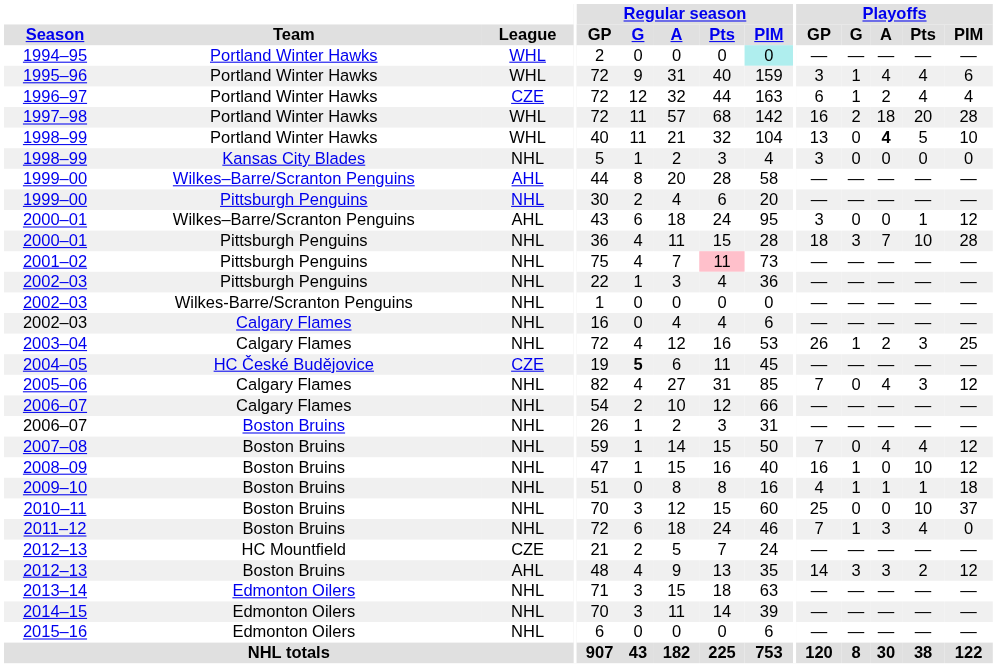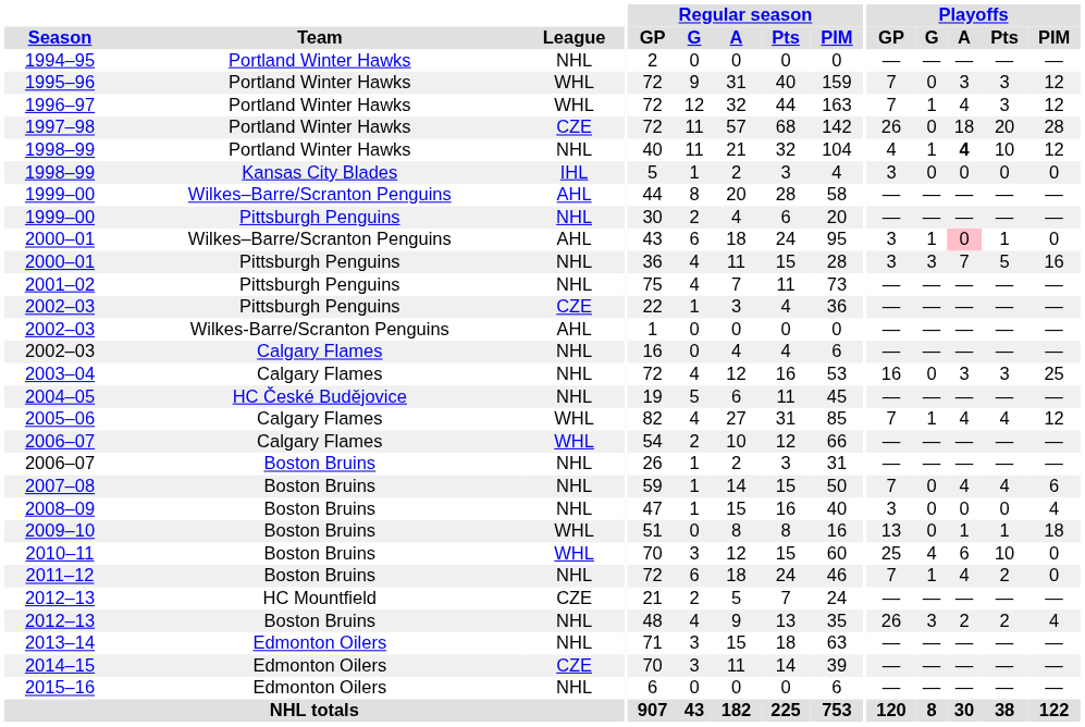 <table border="0" cellpadding="1" cellspacing="0" style="text-align:center; width:60em">
 <tr bgcolor="#e0e0e0">
 <th colspan="3"  bgcolor="#ffffff"></th>
 <th rowspan="99" bgcolor="#ffffff"></th>
 <th colspan="5"><a href='#'>Regular season</a></th>
 <th rowspan="99" bgcolor="#ffffff"></th>
 <th colspan="5"><a href='#'>Playoffs</a></th>
 </tr>
 <tr bgcolor="#e0e0e0">
 <th><a href='#'>Season</a></th>
 <th>Team</th>
 <th>League</th>
 <th>GP</th>
 <th><a href='#'>G</a></th>
 <th><a href='#'>A</a></th>
 <th><a href='#'>Pts</a></th>
 <th><a href='#'>PIM</a></th>
 <th>GP</th>
 <th>G</th>
 <th>A</th>
 <th>Pts</th>
 <th>PIM</th>
 </tr>
 <tr>
 <td><a href='#'>1994–95</a></td>
 <td><a href='#'>Portland Winter Hawks</a></td>
-<td><a href='#'>WHL</a></td>
+<td>NHL</td>
 <td>2</td>
 <td>0</td>
 <td>0</td>
 <td>0</td>
-<td style="background: paleturquoise;">0</td>
+<td>0</td>
 <td>—</td>
 <td>—</td>
 <td>—</td>
 <td>—</td>
 <td>—</td>
 </tr>
 <tr bgcolor="#f0f0f0">
 <td><a href='#'>1995–96</a></td>
 <td>Portland Winter Hawks</td>
 <td>WHL</td>
 <td>72</td>
 <td>9</td>
 <td>31</td>
 <td>40</td>
 <td>159</td>
+<td>7</td>
+<td>0</td>
 <td>3</td>
-<td>1</td>
-<td>4</td>
-<td>4</td>
-<td>6</td>
+<td>3</td>
+<td>12</td>
 </tr>
 <tr>
 <td><a href='#'>1996–97</a></td>
 <td>Portland Winter Hawks</td>
-<td><a href='#'>CZE</a></td>
+<td>WHL</td>
 <td>72</td>
 <td>12</td>
 <td>32</td>
 <td>44</td>
 <td>163</td>
-<td>6</td>
+<td>7</td>
 <td>1</td>
-<td>2</td>
 <td>4</td>
-<td>4</td>
+<td>3</td>
+<td>12</td>
 </tr>
 <tr bgcolor="#f0f0f0">
 <td><a href='#'>1997–98</a></td>
 <td>Portland Winter Hawks</td>
-<td>WHL</td>
+<td><a href='#'>CZE</a></td>
 <td>72</td>
 <td>11</td>
 <td>57</td>
 <td>68</td>
 <td>142</td>
-<td>16</td>
-<td>2</td>
+<td>26</td>
+<td>0</td>
 <td>18</td>
 <td>20</td>
 <td>28</td>
 </tr>
 <tr>
 <td><a href='#'>1998–99</a></td>
 <td>Portland Winter Hawks</td>
-<td>WHL</td>
+<td>NHL</td>
 <td>40</td>
 <td>11</td>
 <td>21</td>
 <td>32</td>
 <td>104</td>
-<td>13</td>
-<td>0</td>
+<td>4</td>
+<td>1</td>
 <td><strong>4</strong></td>
-<td>5</td>
 <td>10</td>
+<td>12</td>
 </tr>
 <tr bgcolor="#f0f0f0">
 <td><a href='#'>1998–99</a></td>
 <td><a href='#'>Kansas City Blades</a></td>
-<td>NHL</td>
+<td><a href='#'>IHL</a></td>
 <td>5</td>
 <td>1</td>
 <td>2</td>
 <td>3</td>
 <td>4</td>
 <td>3</td>
 <td>0</td>
 <td>0</td>
 <td>0</td>
 <td>0</td>
 </tr>
 <tr>
 <td><a href='#'>1999–00</a></td>
 <td><a href='#'>Wilkes–Barre/Scranton Penguins</a></td>
 <td><a href='#'>AHL</a></td>
 <td>44</td>
 <td>8</td>
 <td>20</td>
 <td>28</td>
 <td>58</td>
 <td>—</td>
 <td>—</td>
 <td>—</td>
 <td>—</td>
 <td>—</td>
 </tr>
 <tr bgcolor="#f0f0f0">
 <td><a href='#'>1999–00</a></td>
 <td><a href='#'>Pittsburgh Penguins</a></td>
 <td><a href='#'>NHL</a></td>
 <td>30</td>
 <td>2</td>
 <td>4</td>
 <td>6</td>
 <td>20</td>
 <td>—</td>
 <td>—</td>
 <td>—</td>
 <td>—</td>
 <td>—</td>
 </tr>
 <tr>
 <td><a href='#'>2000–01</a></td>
 <td>Wilkes–Barre/Scranton Penguins</td>
 <td>AHL</td>
 <td>43</td>
 <td>6</td>
 <td>18</td>
 <td>24</td>
 <td>95</td>
 <td>3</td>
+<td>1</td>
+<td style="background: pink;">0</td>
+<td>1</td>
 <td>0</td>
-<td>0</td>
-<td>1</td>
-<td>12</td>
 </tr>
 <tr bgcolor="#f0f0f0">
 <td><a href='#'>2000–01</a></td>
 <td>Pittsburgh Penguins</td>
 <td>NHL</td>
 <td>36</td>
 <td>4</td>
 <td>11</td>
 <td>15</td>
 <td>28</td>
-<td>18</td>
+<td>3</td>
 <td>3</td>
 <td>7</td>
-<td>10</td>
-<td>28</td>
+<td>5</td>
+<td>16</td>
 </tr>
 <tr>
 <td><a href='#'>2001–02</a></td>
 <td>Pittsburgh Penguins</td>
 <td>NHL</td>
 <td>75</td>
 <td>4</td>
 <td>7</td>
-<td style="background: pink;">11</td>
+<td>11</td>
 <td>73</td>
 <td>—</td>
 <td>—</td>
 <td>—</td>
 <td>—</td>
 <td>—</td>
 </tr>
 <tr bgcolor="#f0f0f0">
 <td><a href='#'>2002–03</a></td>
 <td>Pittsburgh Penguins</td>
-<td>NHL</td>
+<td><a href='#'>CZE</a></td>
 <td>22</td>
 <td>1</td>
 <td>3</td>
 <td>4</td>
 <td>36</td>
 <td>—</td>
 <td>—</td>
 <td>—</td>
 <td>—</td>
 <td>—</td>
 </tr>
 <tr>
 <td><a href='#'>2002–03</a></td>
 <td>Wilkes-Barre/Scranton Penguins</td>
-<td>NHL</td>
+<td>AHL</td>
 <td>1</td>
 <td>0</td>
 <td>0</td>
 <td>0</td>
 <td>0</td>
 <td>—</td>
 <td>—</td>
 <td>—</td>
 <td>—</td>
 <td>—</td>
 </tr>
 <tr bgcolor="#f0f0f0">
 <td>2002–03</td>
 <td><a href='#'>Calgary Flames</a></td>
 <td>NHL</td>
 <td>16</td>
 <td>0</td>
 <td>4</td>
 <td>4</td>
 <td>6</td>
 <td>—</td>
 <td>—</td>
 <td>—</td>
 <td>—</td>
 <td>—</td>
 </tr>
 <tr>
 <td><a href='#'>2003–04</a></td>
 <td>Calgary Flames</td>
 <td>NHL</td>
 <td>72</td>
 <td>4</td>
 <td>12</td>
 <td>16</td>
 <td>53</td>
-<td>26</td>
-<td>1</td>
-<td>2</td>
+<td>16</td>
+<td>0</td>
+<td>3</td>
 <td>3</td>
 <td>25</td>
 </tr>
 <tr bgcolor="#f0f0f0">
 <td><a href='#'>2004–05</a></td>
 <td><a href='#'>HC České Budějovice</a></td>
-<td><a href='#'>CZE</a></td>
+<td>NHL</td>
 <td>19</td>
-<td><strong>5</strong></td>
+<td>5</td>
 <td>6</td>
 <td>11</td>
 <td>45</td>
 <td>—</td>
 <td>—</td>
 <td>—</td>
 <td>—</td>
 <td>—</td>
 </tr>
 <tr>
 <td><a href='#'>2005–06</a></td>
 <td>Calgary Flames</td>
-<td>NHL</td>
+<td>WHL</td>
 <td>82</td>
 <td>4</td>
 <td>27</td>
 <td>31</td>
 <td>85</td>
 <td>7</td>
-<td>0</td>
+<td>1</td>
 <td>4</td>
-<td>3</td>
+<td>4</td>
 <td>12</td>
 </tr>
 <tr bgcolor="#f0f0f0">
 <td><a href='#'>2006–07</a></td>
 <td>Calgary Flames</td>
-<td>NHL</td>
+<td><a href='#'>WHL</a></td>
 <td>54</td>
 <td>2</td>
 <td>10</td>
 <td>12</td>
 <td>66</td>
 <td>—</td>
 <td>—</td>
 <td>—</td>
 <td>—</td>
 <td>—</td>
 </tr>
 <tr>
 <td>2006–07</td>
 <td><a href='#'>Boston Bruins</a></td>
 <td>NHL</td>
 <td>26</td>
 <td>1</td>
 <td>2</td>
 <td>3</td>
 <td>31</td>
 <td>—</td>
 <td>—</td>
 <td>—</td>
 <td>—</td>
 <td>—</td>
 </tr>
 <tr bgcolor="#f0f0f0">
 <td><a href='#'>2007–08</a></td>
 <td>Boston Bruins</td>
 <td>NHL</td>
 <td>59</td>
 <td>1</td>
 <td>14</td>
 <td>15</td>
 <td>50</td>
 <td>7</td>
 <td>0</td>
 <td>4</td>
 <td>4</td>
-<td>12</td>
+<td>6</td>
 </tr>
 <tr>
 <td><a href='#'>2008–09</a></td>
 <td>Boston Bruins</td>
 <td>NHL</td>
 <td>47</td>
 <td>1</td>
 <td>15</td>
 <td>16</td>
 <td>40</td>
-<td>16</td>
-<td>1</td>
+<td>3</td>
 <td>0</td>
-<td>10</td>
-<td>12</td>
+<td>0</td>
+<td>0</td>
+<td>4</td>
 </tr>
 <tr bgcolor="#f0f0f0">
 <td><a href='#'>2009–10</a></td>
 <td>Boston Bruins</td>
-<td>NHL</td>
+<td>WHL</td>
 <td>51</td>
 <td>0</td>
 <td>8</td>
 <td>8</td>
 <td>16</td>
-<td>4</td>
-<td>1</td>
+<td>13</td>
+<td>0</td>
 <td>1</td>
 <td>1</td>
 <td>18</td>
 </tr>
 <tr>
 <td><a href='#'>2010–11</a></td>
 <td>Boston Bruins</td>
-<td>NHL</td>
+<td><a href='#'>WHL</a></td>
 <td>70</td>
 <td>3</td>
 <td>12</td>
 <td>15</td>
 <td>60</td>
 <td>25</td>
+<td>4</td>
+<td>6</td>
+<td>10</td>
 <td>0</td>
-<td>0</td>
-<td>10</td>
-<td>37</td>
 </tr>
 <tr bgcolor="#f0f0f0">
 <td><a href='#'>2011–12</a></td>
 <td>Boston Bruins</td>
 <td>NHL</td>
 <td>72</td>
 <td>6</td>
 <td>18</td>
 <td>24</td>
 <td>46</td>
 <td>7</td>
 <td>1</td>
-<td>3</td>
 <td>4</td>
+<td>2</td>
 <td>0</td>
 </tr>
 <tr>
 <td><a href='#'>2012–13</a></td>
 <td>HC Mountfield</td>
 <td>CZE</td>
 <td>21</td>
 <td>2</td>
 <td>5</td>
 <td>7</td>
 <td>24</td>
 <td>—</td>
 <td>—</td>
 <td>—</td>
 <td>—</td>
 <td>—</td>
 </tr>
 <tr bgcolor="#f0f0f0">
 <td><a href='#'>2012–13</a></td>
 <td>Boston Bruins</td>
-<td>AHL</td>
+<td>NHL</td>
 <td>48</td>
 <td>4</td>
 <td>9</td>
 <td>13</td>
 <td>35</td>
-<td>14</td>
-<td>3</td>
+<td>26</td>
 <td>3</td>
 <td>2</td>
-<td>12</td>
+<td>2</td>
+<td>4</td>
 </tr>
 <tr>
 <td><a href='#'>2013–14</a></td>
 <td><a href='#'>Edmonton Oilers</a></td>
 <td>NHL</td>
 <td>71</td>
 <td>3</td>
 <td>15</td>
 <td>18</td>
 <td>63</td>
 <td>—</td>
 <td>—</td>
 <td>—</td>
 <td>—</td>
 <td>—</td>
 </tr>
 <tr bgcolor="#f0f0f0">
 <td><a href='#'>2014–15</a></td>
 <td>Edmonton Oilers</td>
-<td>NHL</td>
+<td><a href='#'>CZE</a></td>
 <td>70</td>
 <td>3</td>
 <td>11</td>
 <td>14</td>
 <td>39</td>
 <td>—</td>
 <td>—</td>
 <td>—</td>
 <td>—</td>
 <td>—</td>
 </tr>
 <tr>
 <td><a href='#'>2015–16</a></td>
 <td>Edmonton Oilers</td>
 <td>NHL</td>
 <td>6</td>
 <td>0</td>
 <td>0</td>
 <td>0</td>
 <td>6</td>
 <td>—</td>
 <td>—</td>
 <td>—</td>
 <td>—</td>
 <td>—</td>
 </tr>
 <tr bgcolor="#e0e0e0">
 <th colspan="3">NHL totals</th>
 <th>907</th>
 <th>43</th>
 <th>182</th>
 <th>225</th>
 <th>753</th>
 <th>120</th>
 <th>8</th>
 <th>30</th>
 <th>38</th>
 <th>122</th>
 </tr>
 </table>
